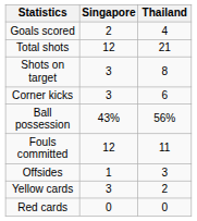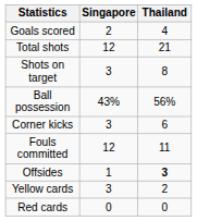 <table class="wikitable" style="text-align:center; margin:auto;">
 <tr>
 <th scope=col width=100>Statistics</th>
 <th scope=col width=70>Singapore</th>
 <th scope=col width=70>Thailand</th>
 </tr>
 <tr>
 <td>Goals scored</td>
 <td>2</td>
 <td>4</td>
 </tr>
 <tr>
 <td>Total shots</td>
 <td>12</td>
 <td>21</td>
 </tr>
 <tr>
 <td>Shots on target</td>
 <td>3</td>
 <td>8</td>
 </tr>
 <tr>
+<td>Ball possession</td>
+<td>43%</td>
+<td>56%</td>
+</tr>
+<tr>
 <td>Corner kicks</td>
 <td>3</td>
 <td>6</td>
-</tr>
-<tr>
-<td>Ball possession</td>
-<td>43%</td>
-<td>56%</td>
 </tr>
 <tr>
 <td>Fouls committed</td>
 <td>12</td>
 <td>11</td>
 </tr>
 <tr>
 <td>Offsides</td>
 <td>1</td>
-<td>3</td>
+<td><strong>3</strong></td>
 </tr>
 <tr>
 <td>Yellow cards</td>
 <td>3</td>
 <td>2</td>
 </tr>
 <tr>
 <td>Red cards</td>
 <td>0</td>
 <td>0</td>
 </tr>
 </table>
